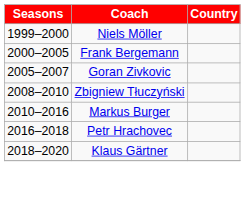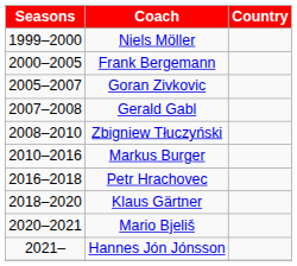 <table class="wikitable" style="text-align: center;">
 <tr>
 <th style="color:#FFFFFF; background:#FF0000">Seasons</th>
 <th style="color:#FFFFFF; background:#FF0000">Coach</th>
 <th style="color:#FFFFFF; background:#FF0000">Country</th>
 </tr>
 <tr>
 <td style="text-align: center">1999–2000</td>
 <td style="text-align: center"><a href='#'>Niels Möller</a></td>
 <td style="text-align: center"></td>
 </tr>
 <tr>
 <td style="text-align: center">2000–2005</td>
 <td style="text-align: center"><a href='#'>Frank Bergemann</a></td>
 <td style="text-align: center"></td>
 </tr>
 <tr>
 <td style="text-align: center">2005–2007</td>
 <td style="text-align: center"><a href='#'>Goran Zivkovic</a></td>
+<td style="text-align: center"></td>
+</tr>
+<tr>
+<td style="text-align: center">2007–2008</td>
+<td style="text-align: center"><a href='#'>Gerald Gabl</a></td>
 <td style="text-align: center"></td>
 </tr>
 <tr>
 <td style="text-align: center">2008–2010</td>
 <td style="text-align: center"><a href='#'>Zbigniew Tłuczyński</a></td>
 <td style="text-align: center"></td>
 </tr>
 <tr>
 <td style="text-align: center">2010–2016</td>
 <td style="text-align: center"><a href='#'>Markus Burger</a></td>
 <td style="text-align: center"></td>
 </tr>
 <tr>
 <td style="text-align: center">2016–2018</td>
 <td style="text-align: center"><a href='#'>Petr Hrachovec</a></td>
 <td style="text-align: center"></td>
 </tr>
 <tr>
 <td style="text-align: center">2018–2020</td>
 <td style="text-align: center"><a href='#'>Klaus Gärtner</a></td>
 <td style="text-align: center"></td>
 </tr>
 <tr>
+<td style="text-align: center">2020–2021</td>
+<td style="text-align: center"><a href='#'>Mario Bjeliš</a></td>
+<td style="text-align: center"></td>
+</tr>
+<tr>
+<td style="text-align: center">2021–</td>
+<td style="text-align: center"><a href='#'>Hannes Jón Jónsson</a></td>
+<td style="text-align: center"></td>
+</tr>
+<tr>
 </tr>
 </table>
